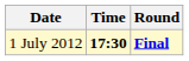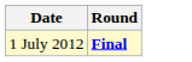 <table class="wikitable">
 <tr>
 <th>Date</th>
-<th>Time</th>
 <th>Round</th>
 </tr>
 <tr style=background:lemonchiffon>
 <td>1 July 2012</td>
-<td><strong>17:30</strong></td>
 <td><strong><a href='#'>Final</a></strong></td>
 </tr>
 </table>
